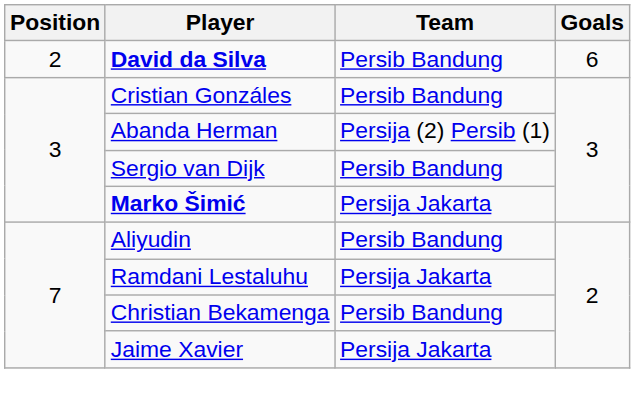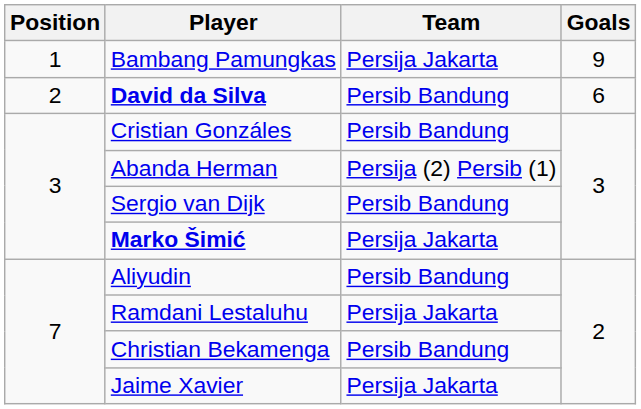 <table class="wikitable" style="text-align: center">
 <tr>
 <th>Position</th>
 <th>Player</th>
 <th>Team</th>
 <th>Goals</th>
+</tr>
+<tr>
+<td>1</td>
+<td align="left"> <a href='#'>Bambang Pamungkas</a></td>
+<td align="left"><a href='#'>Persija Jakarta</a></td>
+<td>9</td>
 </tr>
 <tr>
 <td>2</td>
 <td align="left"> <strong><a href='#'>David da Silva</a></strong></td>
 <td align="left"><a href='#'>Persib Bandung</a></td>
 <td>6</td>
 </tr>
 <tr>
 <td rowspan="4">3</td>
 <td align="left">  <a href='#'>Cristian Gonzáles</a></td>
 <td align="left"><a href='#'>Persib Bandung</a></td>
 <td rowspan="4">3</td>
 </tr>
 <tr>
 <td align="left"> <a href='#'>Abanda Herman</a></td>
 <td align="left"><a href='#'>Persija</a> (2) <a href='#'>Persib</a> (1)</td>
 </tr>
 <tr>
 <td align="left">  <a href='#'>Sergio van Dijk</a></td>
 <td align="left"><a href='#'>Persib Bandung</a></td>
 </tr>
 <tr>
 <td align="left"> <strong><a href='#'>Marko Šimić</a></strong></td>
 <td align="left"><a href='#'>Persija Jakarta</a></td>
 </tr>
 <tr>
 <td rowspan="4">7</td>
 <td align="left"> <a href='#'>Aliyudin</a></td>
 <td align="left"><a href='#'>Persib Bandung</a></td>
 <td rowspan="4">2</td>
 </tr>
 <tr>
 <td align="left"> <a href='#'>Ramdani Lestaluhu</a></td>
 <td align="left"><a href='#'>Persija Jakarta</a></td>
 </tr>
 <tr>
 <td align="left"> <a href='#'>Christian Bekamenga</a></td>
 <td align="left"><a href='#'>Persib Bandung</a></td>
 </tr>
 <tr>
 <td align="left"> <a href='#'>Jaime Xavier</a></td>
 <td align="left"><a href='#'>Persija Jakarta</a></td>
 </tr>
 </table>
